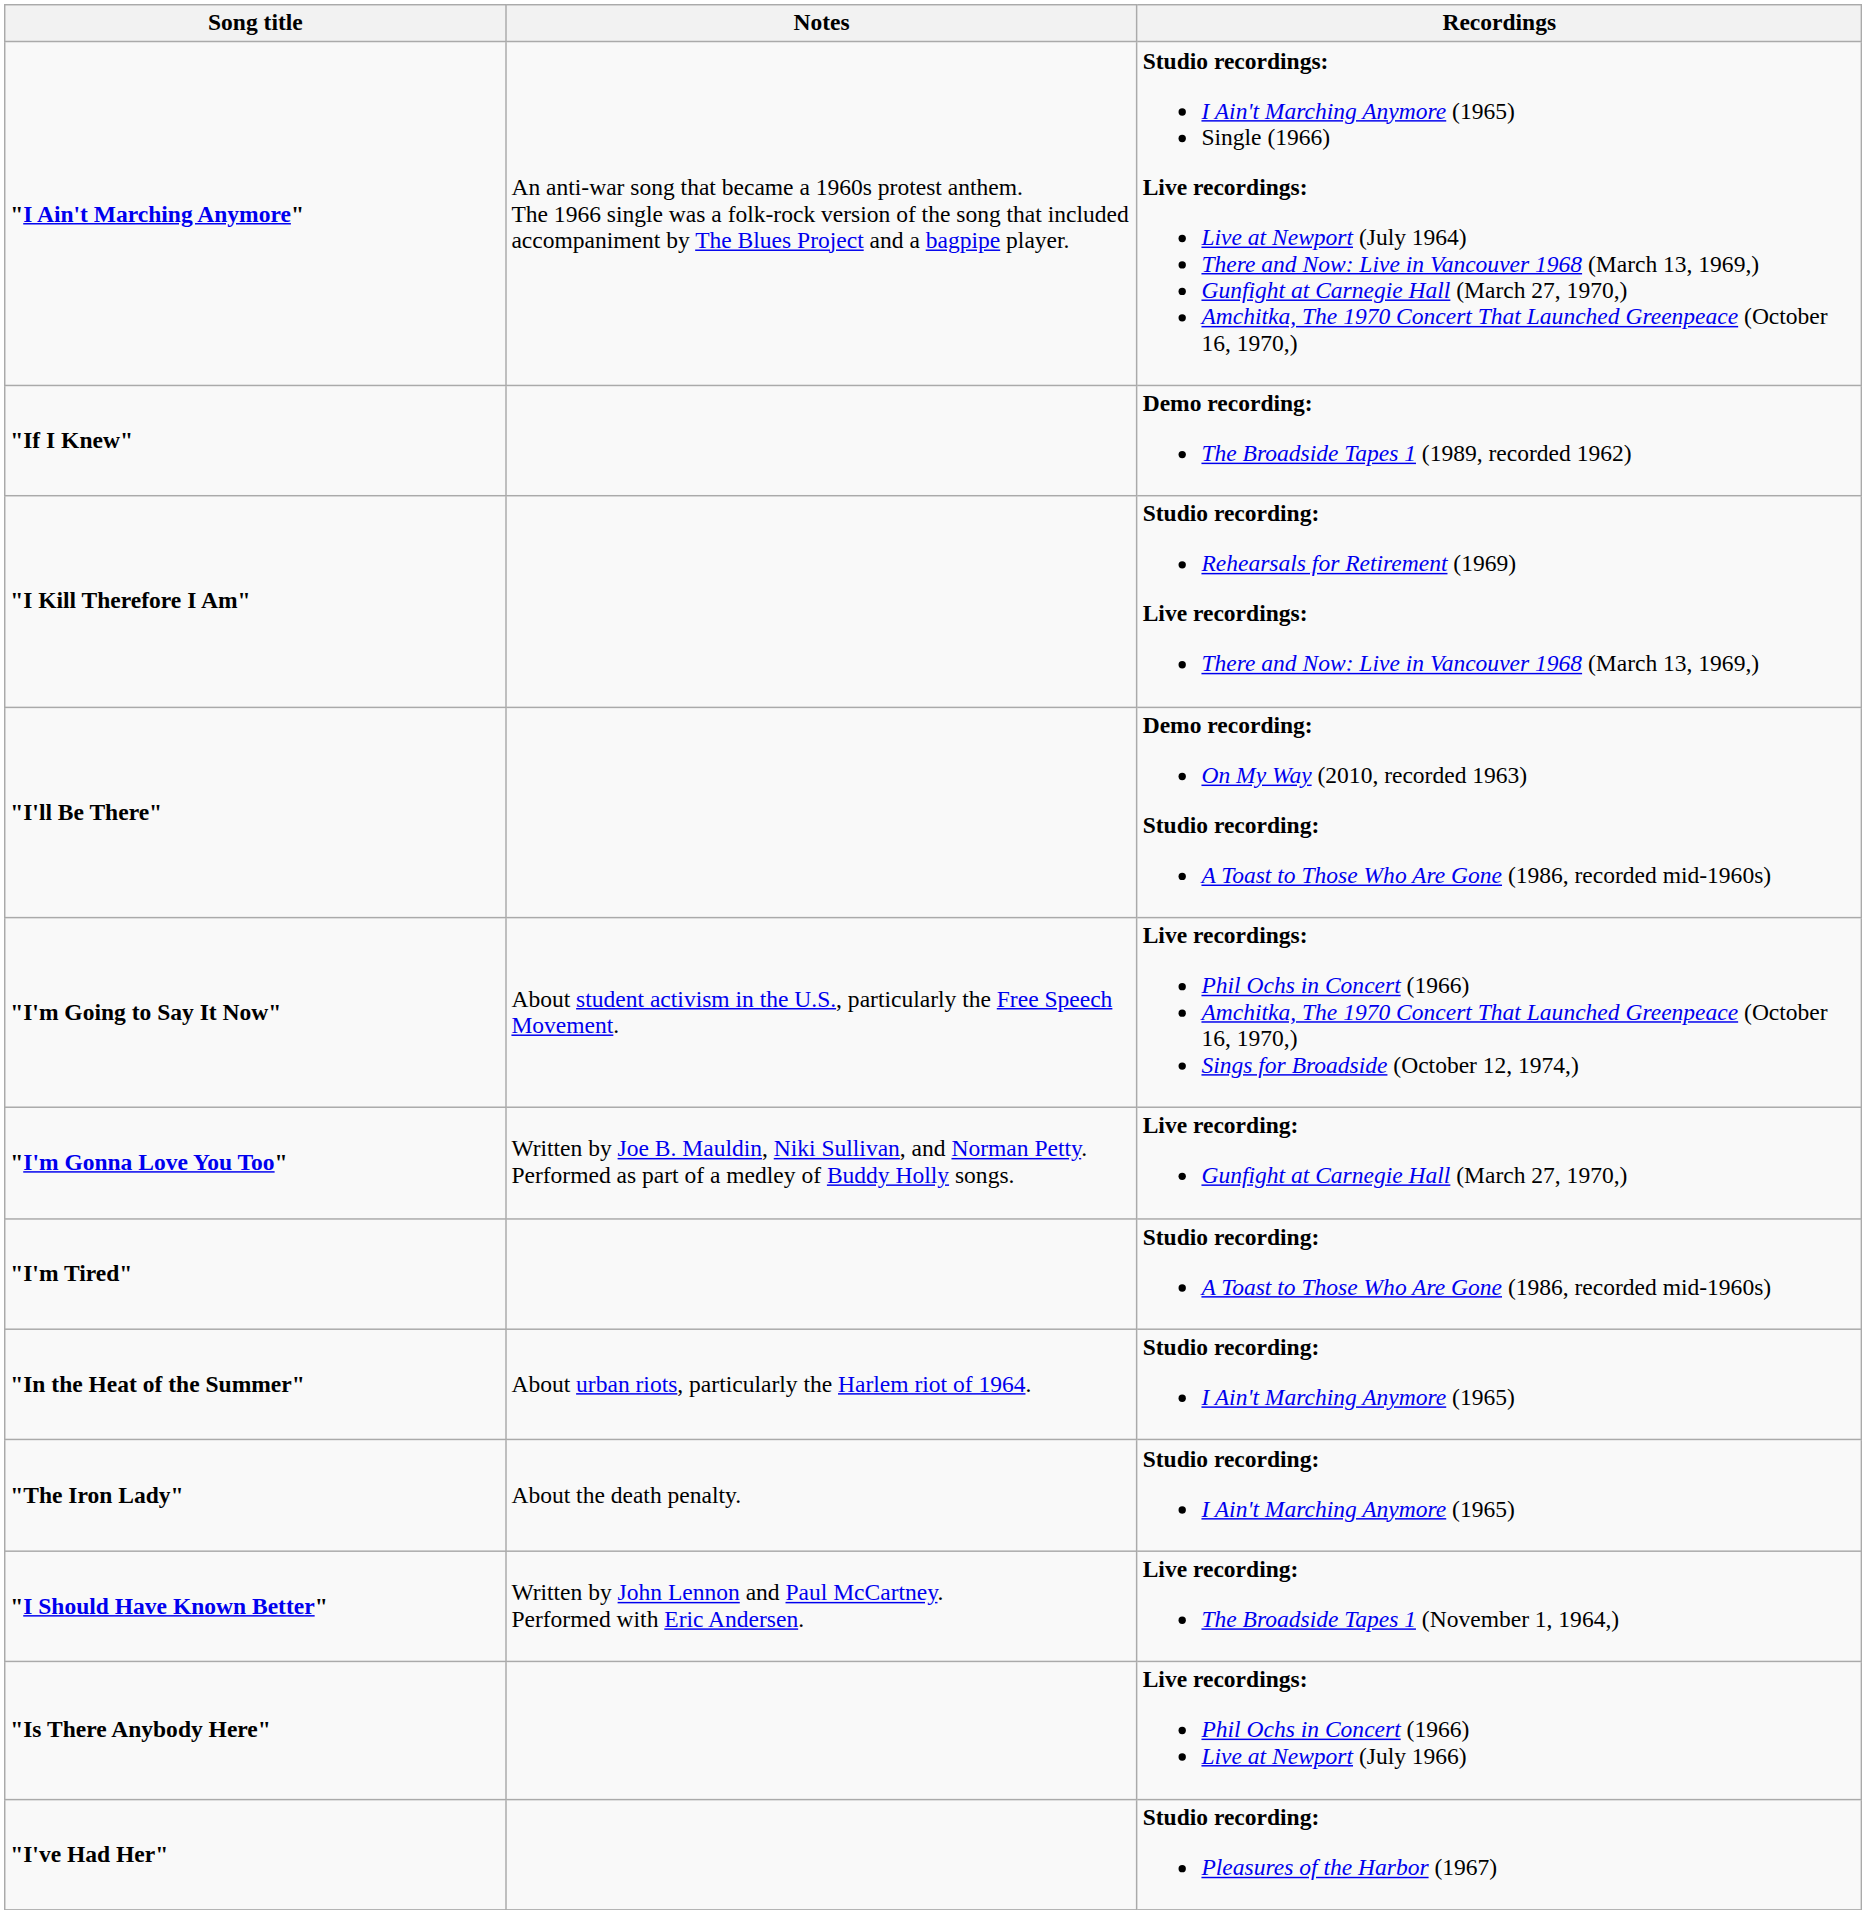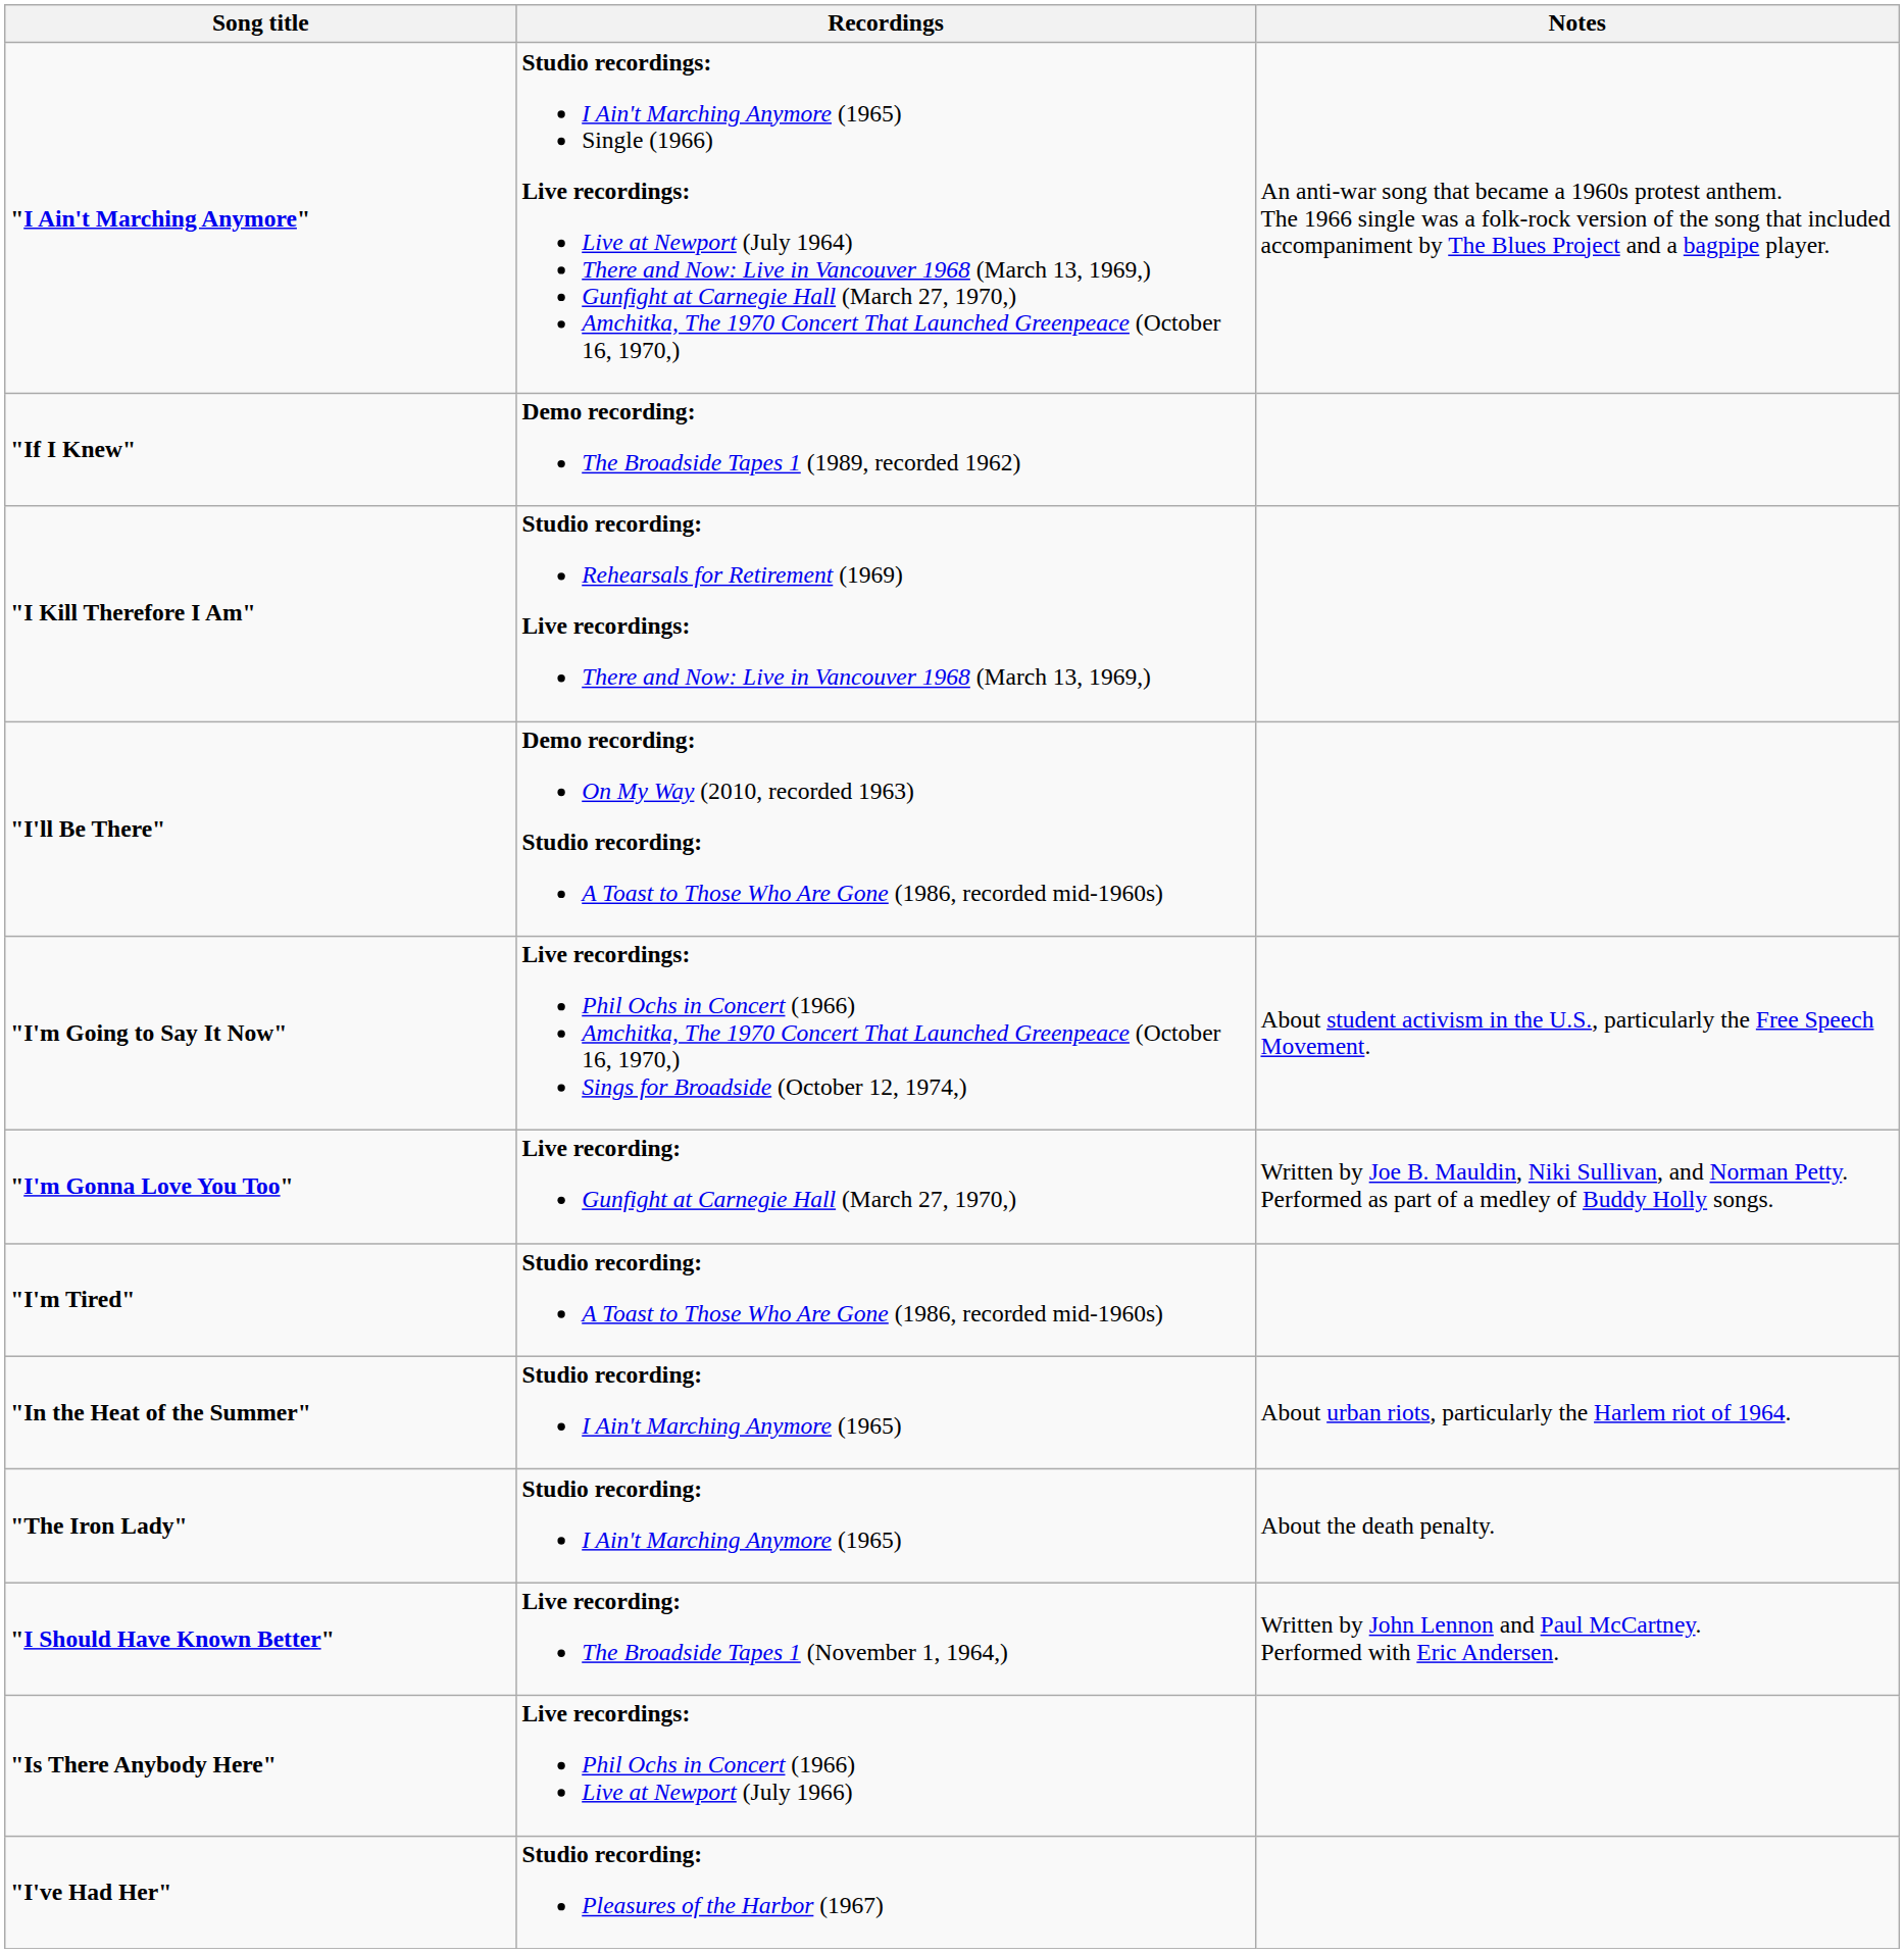 <table class="wikitable" width="100%">
 <tr>
 <th width="27%">Song title</th>
+<th width="39%">Recordings</th>
 <th width="34%">Notes</th>
-<th width="39%">Recordings</th>
 </tr>
 <tr>
 <td><strong>"<a href='#'>I Ain't Marching Anymore</a>"</strong></td>
+<td><strong>Studio recordings:</strong><br><ul><li><em><a href='#'>I Ain't Marching Anymore</a></em> (1965)</li><li>Single (1966)</li></ul><strong>Live recordings:</strong><ul><li><em><a href='#'>Live at Newport</a></em> (July 1964)</li><li><em><a href='#'>There and Now: Live in Vancouver 1968</a></em> (March 13, 1969,)</li><li><em><a href='#'>Gunfight at Carnegie Hall</a></em> (March 27, 1970,)</li><li><em><a href='#'>Amchitka, The 1970 Concert That Launched Greenpeace</a></em> (October 16, 1970,)</li></ul></td>
 <td>An anti-war song that became a 1960s protest anthem.<br>The 1966 single was a folk-rock version of the song that included accompaniment by <a href='#'>The Blues Project</a> and a <a href='#'>bagpipe</a> player.</td>
-<td><strong>Studio recordings:</strong><br><ul><li><em><a href='#'>I Ain't Marching Anymore</a></em> (1965)</li><li>Single (1966)</li></ul><strong>Live recordings:</strong><ul><li><em><a href='#'>Live at Newport</a></em> (July 1964)</li><li><em><a href='#'>There and Now: Live in Vancouver 1968</a></em> (March 13, 1969,)</li><li><em><a href='#'>Gunfight at Carnegie Hall</a></em> (March 27, 1970,)</li><li><em><a href='#'>Amchitka, The 1970 Concert That Launched Greenpeace</a></em> (October 16, 1970,)</li></ul></td>
 </tr>
 <tr>
 <td><strong>"If I Knew"</strong></td>
+<td><strong>Demo recording:</strong><br><ul><li><em><a href='#'>The Broadside Tapes 1</a></em> (1989, recorded 1962)</li></ul></td>
 <td></td>
-<td><strong>Demo recording:</strong><br><ul><li><em><a href='#'>The Broadside Tapes 1</a></em> (1989, recorded 1962)</li></ul></td>
 </tr>
 <tr>
 <td><strong>"I Kill Therefore I Am"</strong></td>
+<td><strong>Studio recording:</strong><br><ul><li><em><a href='#'>Rehearsals for Retirement</a></em> (1969)</li></ul><strong>Live recordings:</strong><ul><li><em><a href='#'>There and Now: Live in Vancouver 1968</a></em> (March 13, 1969,)</li></ul></td>
 <td></td>
-<td><strong>Studio recording:</strong><br><ul><li><em><a href='#'>Rehearsals for Retirement</a></em> (1969)</li></ul><strong>Live recordings:</strong><ul><li><em><a href='#'>There and Now: Live in Vancouver 1968</a></em> (March 13, 1969,)</li></ul></td>
 </tr>
 <tr>
 <td><strong>"I'll Be There"</strong></td>
+<td><strong>Demo recording:</strong><br><ul><li><em><a href='#'>On My Way</a></em> (2010, recorded 1963)</li></ul><strong>Studio recording:</strong><ul><li><em><a href='#'>A Toast to Those Who Are Gone</a></em> (1986, recorded mid-1960s)</li></ul></td>
 <td></td>
-<td><strong>Demo recording:</strong><br><ul><li><em><a href='#'>On My Way</a></em> (2010, recorded 1963)</li></ul><strong>Studio recording:</strong><ul><li><em><a href='#'>A Toast to Those Who Are Gone</a></em> (1986, recorded mid-1960s)</li></ul></td>
 </tr>
 <tr>
 <td><strong>"I'm Going to Say It Now"</strong></td>
+<td><strong>Live recordings:</strong><br><ul><li><em><a href='#'>Phil Ochs in Concert</a></em> (1966)</li><li><em><a href='#'>Amchitka, The 1970 Concert That Launched Greenpeace</a></em> (October 16, 1970,)</li><li><em><a href='#'>Sings for Broadside</a></em> (October 12, 1974,)</li></ul></td>
 <td>About <a href='#'>student activism in the U.S.</a>, particularly the <a href='#'>Free Speech Movement</a>.</td>
-<td><strong>Live recordings:</strong><br><ul><li><em><a href='#'>Phil Ochs in Concert</a></em> (1966)</li><li><em><a href='#'>Amchitka, The 1970 Concert That Launched Greenpeace</a></em> (October 16, 1970,)</li><li><em><a href='#'>Sings for Broadside</a></em> (October 12, 1974,)</li></ul></td>
 </tr>
 <tr>
 <td><strong>"<a href='#'>I'm Gonna Love You Too</a>"</strong></td>
+<td><strong>Live recording:</strong><br><ul><li><em><a href='#'>Gunfight at Carnegie Hall</a></em> (March 27, 1970,)</li></ul></td>
 <td>Written by <a href='#'>Joe B. Mauldin</a>, <a href='#'>Niki Sullivan</a>, and <a href='#'>Norman Petty</a>.<br>Performed as part of a medley of <a href='#'>Buddy Holly</a> songs.</td>
-<td><strong>Live recording:</strong><br><ul><li><em><a href='#'>Gunfight at Carnegie Hall</a></em> (March 27, 1970,)</li></ul></td>
 </tr>
 <tr>
 <td><strong>"I'm Tired"</strong></td>
+<td><strong>Studio recording:</strong><br><ul><li><em><a href='#'>A Toast to Those Who Are Gone</a></em> (1986, recorded mid-1960s)</li></ul></td>
 <td></td>
-<td><strong>Studio recording:</strong><br><ul><li><em><a href='#'>A Toast to Those Who Are Gone</a></em> (1986, recorded mid-1960s)</li></ul></td>
 </tr>
 <tr>
 <td><strong>"In the Heat of the Summer"</strong></td>
+<td><strong>Studio recording:</strong><br><ul><li><em><a href='#'>I Ain't Marching Anymore</a></em> (1965)</li></ul></td>
 <td>About <a href='#'>urban riots</a>, particularly the <a href='#'>Harlem riot of 1964</a>.</td>
-<td><strong>Studio recording:</strong><br><ul><li><em><a href='#'>I Ain't Marching Anymore</a></em> (1965)</li></ul></td>
 </tr>
 <tr>
 <td><strong>"The Iron Lady"</strong></td>
+<td><strong>Studio recording:</strong><br><ul><li><em><a href='#'>I Ain't Marching Anymore</a></em> (1965)</li></ul></td>
 <td>About the death penalty.</td>
-<td><strong>Studio recording:</strong><br><ul><li><em><a href='#'>I Ain't Marching Anymore</a></em> (1965)</li></ul></td>
 </tr>
 <tr>
 <td><strong>"<a href='#'>I Should Have Known Better</a>"</strong></td>
+<td><strong>Live recording:</strong><br><ul><li><em><a href='#'>The Broadside Tapes 1</a></em> (November 1, 1964,)</li></ul></td>
 <td>Written by <a href='#'>John Lennon</a> and <a href='#'>Paul McCartney</a>.<br>Performed with <a href='#'>Eric Andersen</a>.</td>
-<td><strong>Live recording:</strong><br><ul><li><em><a href='#'>The Broadside Tapes 1</a></em> (November 1, 1964,)</li></ul></td>
 </tr>
 <tr>
 <td><strong>"Is There Anybody Here"</strong></td>
+<td><strong>Live recordings:</strong><br><ul><li><em><a href='#'>Phil Ochs in Concert</a></em> (1966)</li><li><em><a href='#'>Live at Newport</a></em> (July 1966)</li></ul></td>
 <td></td>
-<td><strong>Live recordings:</strong><br><ul><li><em><a href='#'>Phil Ochs in Concert</a></em> (1966)</li><li><em><a href='#'>Live at Newport</a></em> (July 1966)</li></ul></td>
 </tr>
 <tr>
 <td><strong>"I've Had Her"</strong></td>
+<td><strong>Studio recording:</strong><br><ul><li><em><a href='#'>Pleasures of the Harbor</a></em> (1967)</li></ul></td>
 <td></td>
-<td><strong>Studio recording:</strong><br><ul><li><em><a href='#'>Pleasures of the Harbor</a></em> (1967)</li></ul></td>
 </tr>
 </table>
